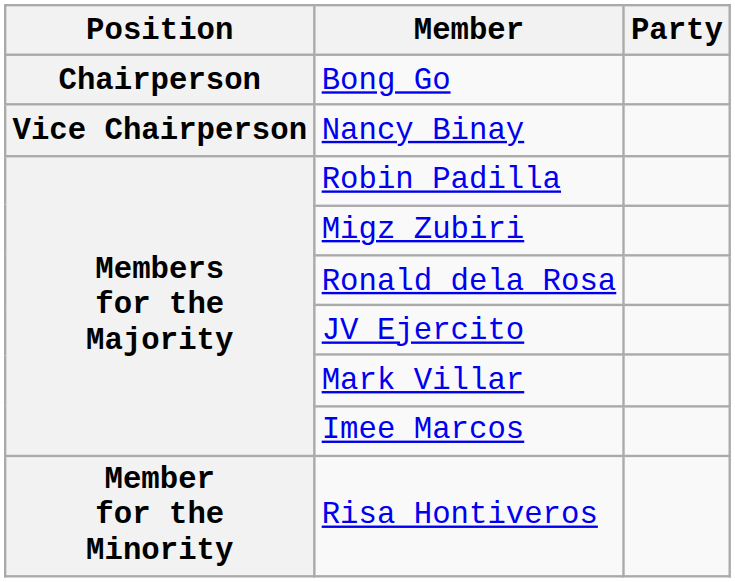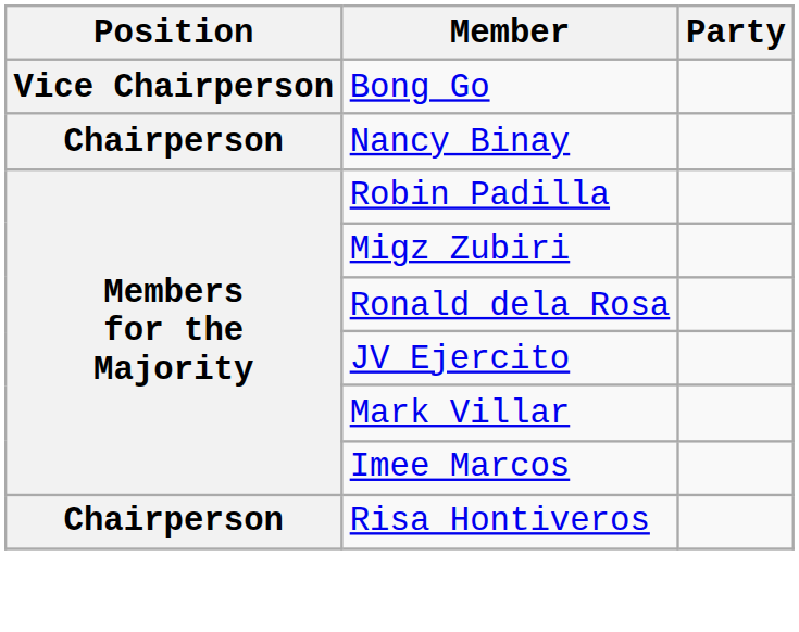 <table class="wikitable">
 <tr>
 <th>Position</th>
 <th>Member</th>
 <th colspan="2">Party</th>
 </tr>
 <tr>
-<th><strong>Chairperson</strong></th>
+<th><strong>Vice Chairperson</strong></th>
 <td><a href='#'>Bong Go</a></td>
 <td></td>
 </tr>
 <tr>
-<th><strong>Vice Chairperson</strong></th>
+<th><strong>Chairperson</strong></th>
 <td><a href='#'>Nancy Binay</a></td>
 <td></td>
 </tr>
 <tr>
 <th rowspan="6"><strong>Members</strong><br><strong>for the</strong><br><strong>Majority</strong></th>
 <td><a href='#'>Robin Padilla</a></td>
 <td></td>
 </tr>
 <tr>
 <td><a href='#'>Migz Zubiri</a></td>
 <td></td>
 </tr>
 <tr>
 <td><a href='#'>Ronald dela Rosa</a></td>
 <td></td>
 </tr>
 <tr>
 <td><a href='#'>JV Ejercito</a></td>
 <td></td>
 </tr>
 <tr>
 <td><a href='#'>Mark Villar</a></td>
 <td></td>
 </tr>
 <tr>
 <td><a href='#'>Imee Marcos</a></td>
 <td></td>
 </tr>
 <tr>
-<th><strong>Member</strong><br><strong>for the</strong><br><strong>Minority</strong></th>
+<th><strong>Chairperson</strong></th>
 <td><a href='#'>Risa Hontiveros</a></td>
 <td></td>
 </tr>
 </table>
